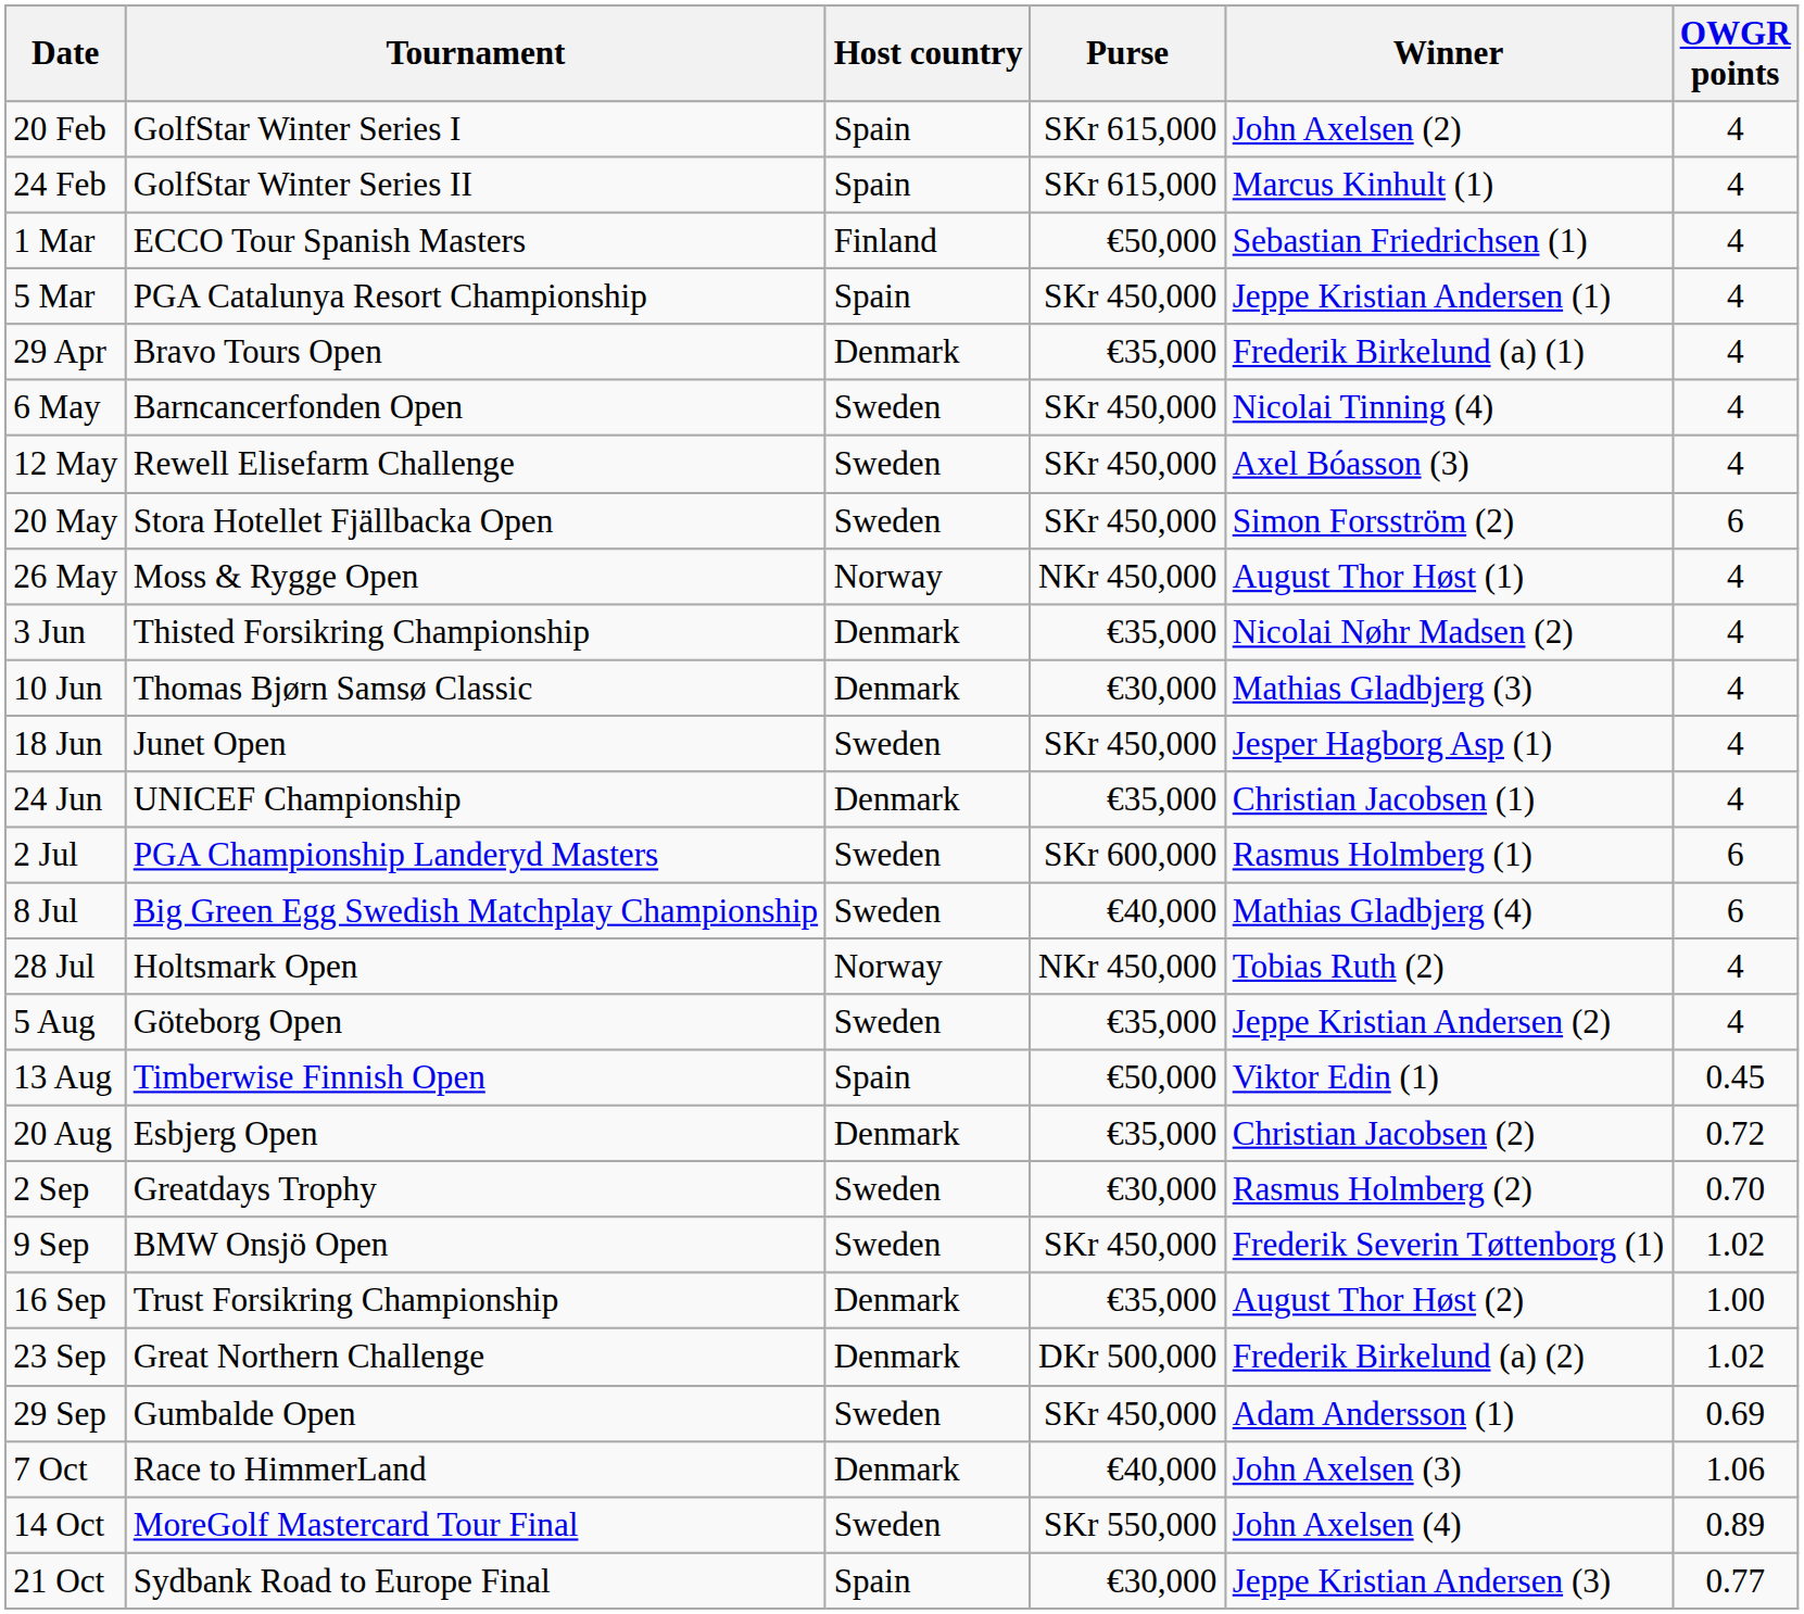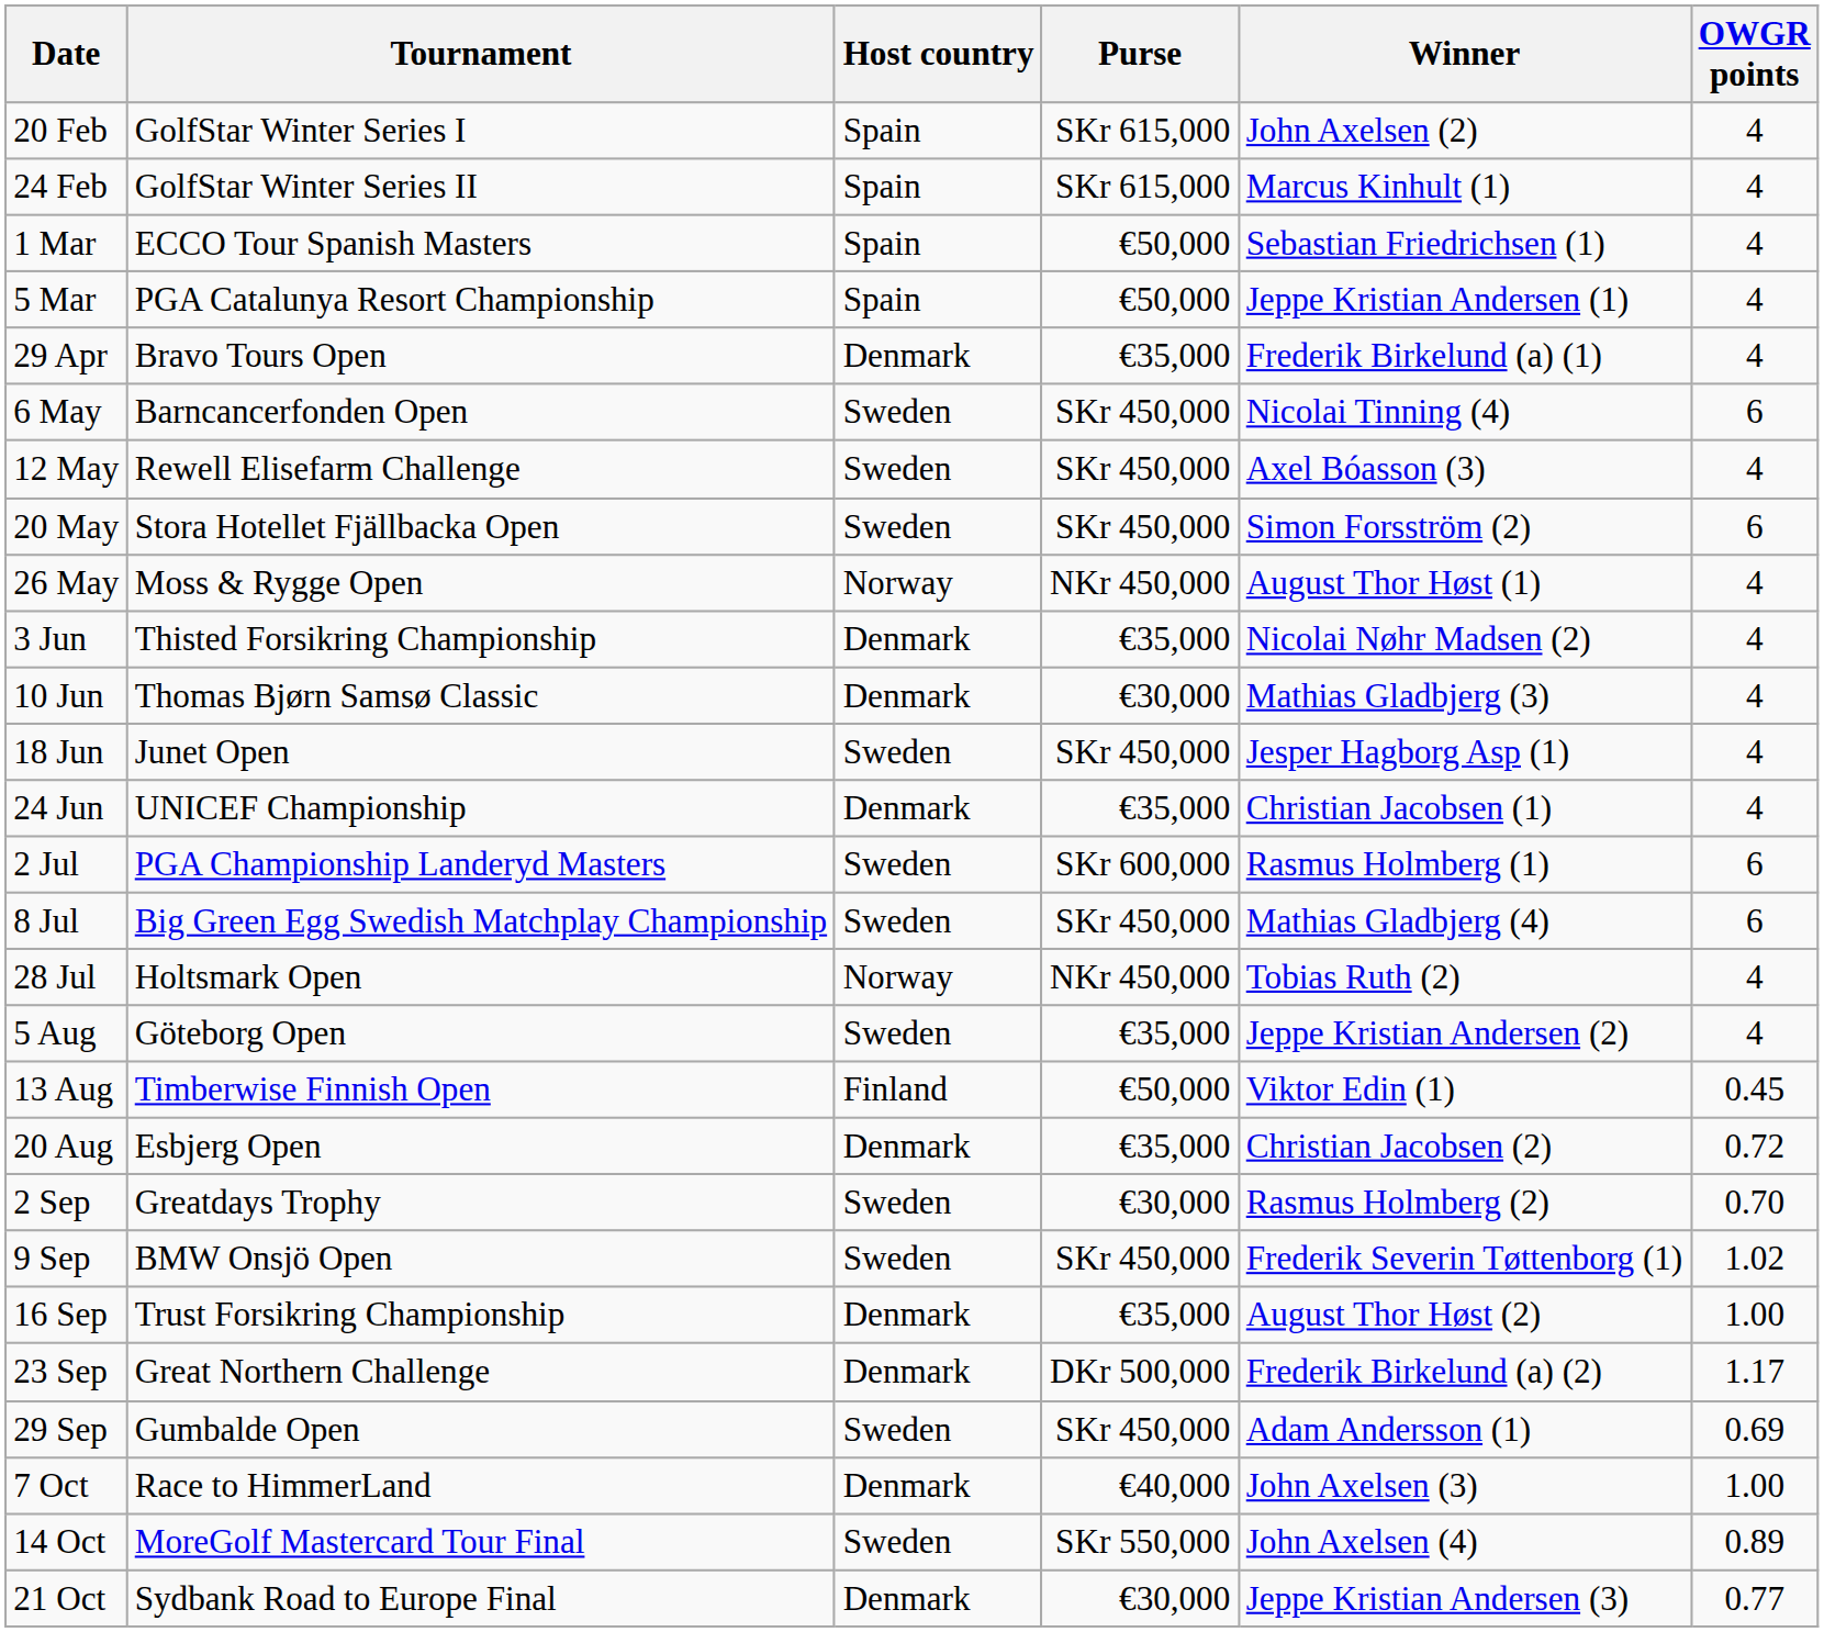 <table class="wikitable" style="font-size:95%;">
 <tr>
 <th>Date</th>
 <th>Tournament</th>
 <th>Host country</th>
 <th>Purse</th>
 <th>Winner</th>
 <th><a href='#'>OWGR</a><br>points</th>
 </tr>
 <tr>
 <td>20 Feb</td>
 <td>GolfStar Winter Series I</td>
 <td>Spain</td>
 <td align=right>SKr 615,000</td>
 <td> <a href='#'>John Axelsen</a> (2)</td>
 <td align=center>4</td>
 </tr>
 <tr>
 <td>24 Feb</td>
 <td>GolfStar Winter Series II</td>
 <td>Spain</td>
 <td align=right>SKr 615,000</td>
 <td> <a href='#'>Marcus Kinhult</a> (1)</td>
 <td align=center>4</td>
 </tr>
 <tr>
 <td>1 Mar</td>
 <td>ECCO Tour Spanish Masters</td>
-<td>Finland</td>
+<td>Spain</td>
 <td align=right>€50,000</td>
 <td> <a href='#'>Sebastian Friedrichsen</a> (1)</td>
 <td align=center>4</td>
 </tr>
 <tr>
 <td>5 Mar</td>
 <td>PGA Catalunya Resort Championship</td>
 <td>Spain</td>
-<td align=right>SKr 450,000</td>
+<td align=right>€50,000</td>
 <td> <a href='#'>Jeppe Kristian Andersen</a> (1)</td>
 <td align=center>4</td>
 </tr>
 <tr>
 <td>29 Apr</td>
 <td>Bravo Tours Open</td>
 <td>Denmark</td>
 <td align=right>€35,000</td>
 <td> <a href='#'>Frederik Birkelund</a> (a) (1)</td>
 <td align=center>4</td>
 </tr>
 <tr>
 <td>6 May</td>
 <td>Barncancerfonden Open</td>
 <td>Sweden</td>
 <td align=right>SKr 450,000</td>
 <td> <a href='#'>Nicolai Tinning</a> (4)</td>
-<td align=center>4</td>
+<td align=center>6</td>
 </tr>
 <tr>
 <td>12 May</td>
 <td>Rewell Elisefarm Challenge</td>
 <td>Sweden</td>
 <td align=right>SKr 450,000</td>
 <td> <a href='#'>Axel Bóasson</a> (3)</td>
 <td align=center>4</td>
 </tr>
 <tr>
 <td>20 May</td>
 <td>Stora Hotellet Fjällbacka Open</td>
 <td>Sweden</td>
 <td align=right>SKr 450,000</td>
 <td> <a href='#'>Simon Forsström</a> (2)</td>
 <td align=center>6</td>
 </tr>
 <tr>
 <td>26 May</td>
 <td>Moss & Rygge Open</td>
 <td>Norway</td>
 <td align=right>NKr 450,000</td>
 <td> <a href='#'>August Thor Høst</a> (1)</td>
 <td align=center>4</td>
 </tr>
 <tr>
 <td>3 Jun</td>
 <td>Thisted Forsikring Championship</td>
 <td>Denmark</td>
 <td align=right>€35,000</td>
 <td> <a href='#'>Nicolai Nøhr Madsen</a> (2)</td>
 <td align=center>4</td>
 </tr>
 <tr>
 <td>10 Jun</td>
 <td>Thomas Bjørn Samsø Classic</td>
 <td>Denmark</td>
 <td align=right>€30,000</td>
 <td> <a href='#'>Mathias Gladbjerg</a> (3)</td>
 <td align=center>4</td>
 </tr>
 <tr>
 <td>18 Jun</td>
 <td>Junet Open</td>
 <td>Sweden</td>
 <td align=right>SKr 450,000</td>
 <td> <a href='#'>Jesper Hagborg Asp</a> (1)</td>
 <td align=center>4</td>
 </tr>
 <tr>
 <td>24 Jun</td>
 <td>UNICEF Championship</td>
 <td>Denmark</td>
 <td align=right>€35,000</td>
 <td> <a href='#'>Christian Jacobsen</a> (1)</td>
 <td align=center>4</td>
 </tr>
 <tr>
 <td>2 Jul</td>
 <td><a href='#'>PGA Championship Landeryd Masters</a></td>
 <td>Sweden</td>
 <td align=right>SKr 600,000</td>
 <td> <a href='#'>Rasmus Holmberg</a> (1)</td>
 <td align=center>6</td>
 </tr>
 <tr>
 <td>8 Jul</td>
 <td><a href='#'>Big Green Egg Swedish Matchplay Championship</a></td>
 <td>Sweden</td>
-<td align=right>€40,000</td>
+<td align=right>SKr 450,000</td>
 <td> <a href='#'>Mathias Gladbjerg</a> (4)</td>
 <td align=center>6</td>
 </tr>
 <tr>
 <td>28 Jul</td>
 <td>Holtsmark Open</td>
 <td>Norway</td>
 <td align=right>NKr 450,000</td>
 <td> <a href='#'>Tobias Ruth</a> (2)</td>
 <td align=center>4</td>
 </tr>
 <tr>
 <td>5 Aug</td>
 <td>Göteborg Open</td>
 <td>Sweden</td>
 <td align=right>€35,000</td>
 <td> <a href='#'>Jeppe Kristian Andersen</a> (2)</td>
 <td align=center>4</td>
 </tr>
 <tr>
 <td>13 Aug</td>
 <td><a href='#'>Timberwise Finnish Open</a></td>
-<td>Spain</td>
+<td>Finland</td>
 <td align=right>€50,000</td>
 <td> <a href='#'>Viktor Edin</a> (1)</td>
 <td align=center>0.45</td>
 </tr>
 <tr>
 <td>20 Aug</td>
 <td>Esbjerg Open</td>
 <td>Denmark</td>
 <td align=right>€35,000</td>
 <td> <a href='#'>Christian Jacobsen</a> (2)</td>
 <td align=center>0.72</td>
 </tr>
 <tr>
 <td>2 Sep</td>
 <td>Greatdays Trophy</td>
 <td>Sweden</td>
 <td align=right>€30,000</td>
 <td> <a href='#'>Rasmus Holmberg</a> (2)</td>
 <td align=center>0.70</td>
 </tr>
 <tr>
 <td>9 Sep</td>
 <td>BMW Onsjö Open</td>
 <td>Sweden</td>
 <td align=right>SKr 450,000</td>
 <td> <a href='#'>Frederik Severin Tøttenborg</a> (1)</td>
 <td align=center>1.02</td>
 </tr>
 <tr>
 <td>16 Sep</td>
 <td>Trust Forsikring Championship</td>
 <td>Denmark</td>
 <td align=right>€35,000</td>
 <td> <a href='#'>August Thor Høst</a> (2)</td>
 <td align=center>1.00</td>
 </tr>
 <tr>
 <td>23 Sep</td>
 <td>Great Northern Challenge</td>
 <td>Denmark</td>
 <td align=right>DKr 500,000</td>
 <td> <a href='#'>Frederik Birkelund</a> (a) (2)</td>
-<td align=center>1.02</td>
+<td align=center>1.17</td>
 </tr>
 <tr>
 <td>29 Sep</td>
 <td>Gumbalde Open</td>
 <td>Sweden</td>
 <td align=right>SKr 450,000</td>
 <td> <a href='#'>Adam Andersson</a> (1)</td>
 <td align=center>0.69</td>
 </tr>
 <tr>
 <td>7 Oct</td>
 <td>Race to HimmerLand</td>
 <td>Denmark</td>
 <td align=right>€40,000</td>
 <td> <a href='#'>John Axelsen</a> (3)</td>
-<td align=center>1.06</td>
+<td align=center>1.00</td>
 </tr>
 <tr>
 <td>14 Oct</td>
 <td><a href='#'>MoreGolf Mastercard Tour Final</a></td>
 <td>Sweden</td>
 <td align=right>SKr 550,000</td>
 <td> <a href='#'>John Axelsen</a> (4)</td>
 <td align=center>0.89</td>
 </tr>
 <tr>
 <td>21 Oct</td>
 <td>Sydbank Road to Europe Final</td>
-<td>Spain</td>
+<td>Denmark</td>
 <td align=right>€30,000</td>
 <td> <a href='#'>Jeppe Kristian Andersen</a> (3)</td>
 <td align=center>0.77</td>
 </tr>
 </table>
